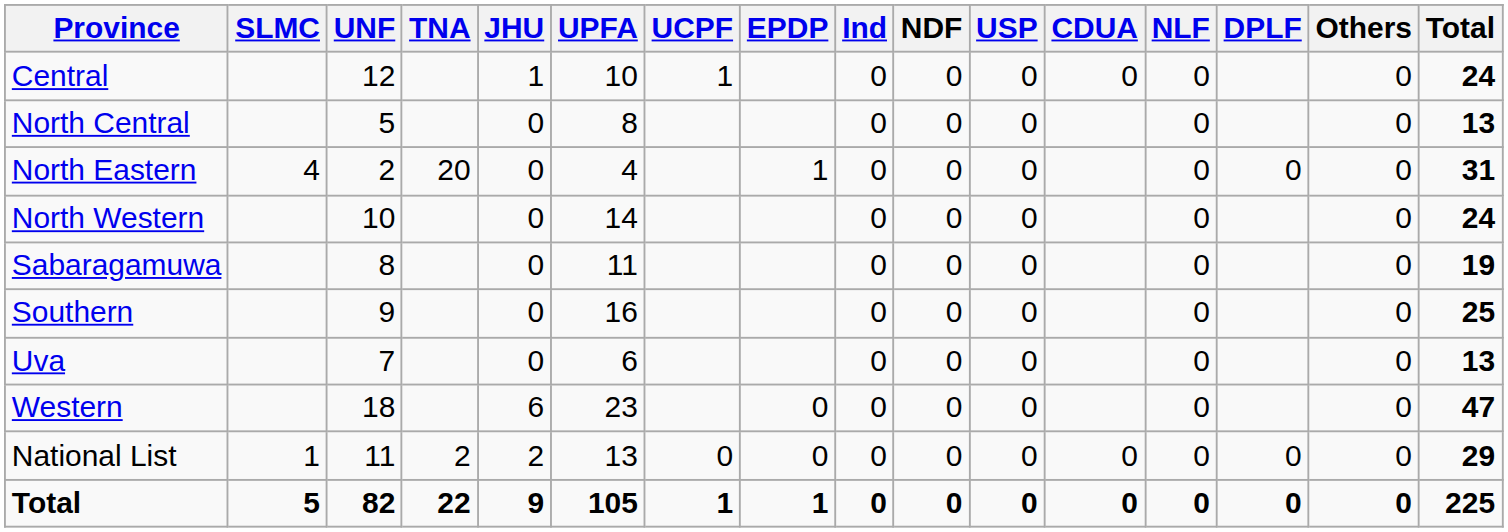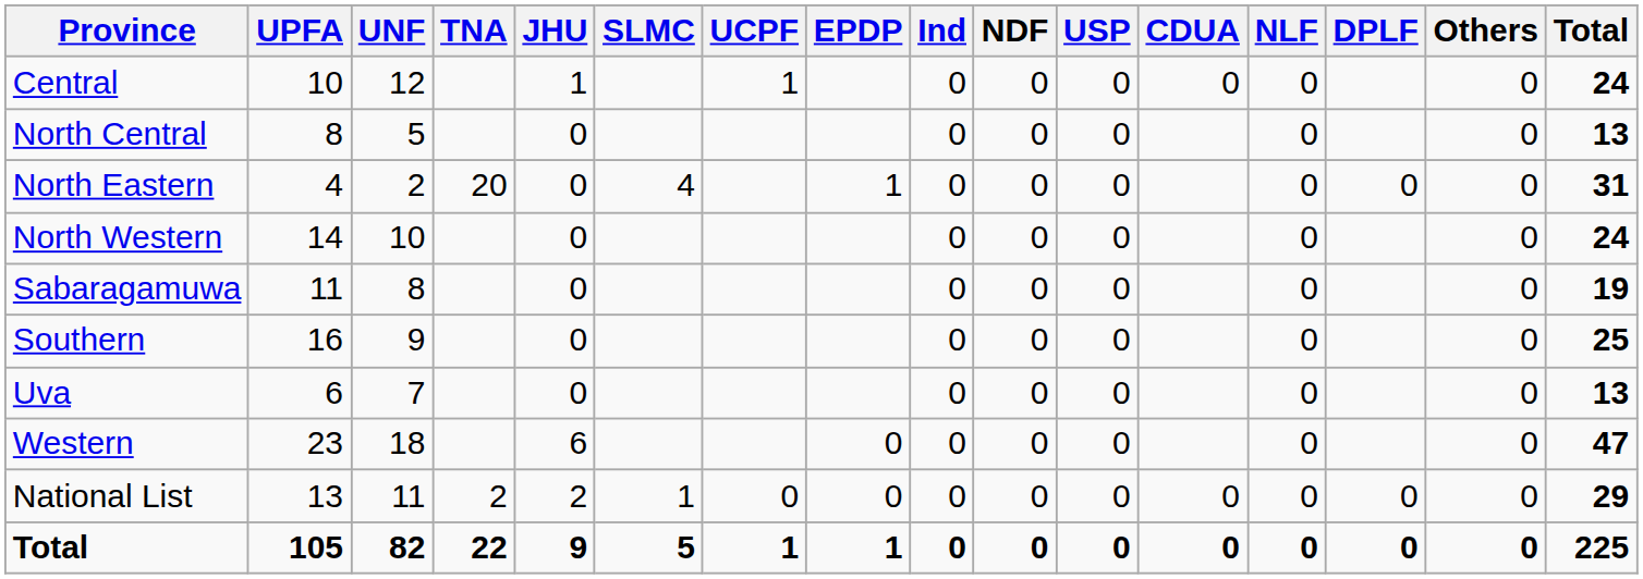 <table class="wikitable sortable" border="1" style="text-align:right;">
 <tr>
 <th><a href='#'>Province</a></th>
-<th><a href='#'>SLMC</a><br></th>
+<th><a href='#'>UPFA</a><br></th>
 <th><a href='#'>UNF</a><br></th>
 <th><a href='#'>TNA</a><br></th>
 <th><a href='#'>JHU</a><br></th>
-<th><a href='#'>UPFA</a><br></th>
+<th><a href='#'>SLMC</a><br></th>
 <th><a href='#'>UCPF</a><br></th>
 <th><a href='#'>EPDP</a><br></th>
 <th><a href='#'>Ind</a><br></th>
 <th>NDF<br></th>
 <th><a href='#'>USP</a><br></th>
 <th><a href='#'>CDUA</a><br></th>
 <th><a href='#'>NLF</a><br></th>
 <th><a href='#'>DPLF</a><br></th>
 <th>Others<br></th>
 <th>Total<br></th>
 </tr>
 <tr>
 <td align=left><a href='#'>Central</a></td>
-<td></td>
+<td>10</td>
 <td>12</td>
 <td></td>
 <td>1</td>
-<td>10</td>
+<td></td>
 <td>1</td>
 <td></td>
 <td>0</td>
 <td>0</td>
 <td>0</td>
 <td>0</td>
 <td>0</td>
 <td></td>
 <td>0</td>
 <td><strong>24</strong></td>
 </tr>
 <tr>
 <td align=left><a href='#'>North Central</a></td>
-<td></td>
+<td>8</td>
 <td>5</td>
 <td></td>
 <td>0</td>
-<td>8</td>
+<td></td>
 <td></td>
 <td></td>
 <td>0</td>
 <td>0</td>
 <td>0</td>
 <td></td>
 <td>0</td>
 <td></td>
 <td>0</td>
 <td><strong>13</strong></td>
 </tr>
 <tr>
 <td align=left><a href='#'>North Eastern</a></td>
 <td>4</td>
 <td>2</td>
 <td>20</td>
 <td>0</td>
 <td>4</td>
 <td></td>
 <td>1</td>
 <td>0</td>
 <td>0</td>
 <td>0</td>
 <td></td>
 <td>0</td>
 <td>0</td>
 <td>0</td>
 <td><strong>31</strong></td>
 </tr>
 <tr>
 <td align=left><a href='#'>North Western</a></td>
-<td></td>
+<td>14</td>
 <td>10</td>
 <td></td>
 <td>0</td>
-<td>14</td>
+<td></td>
 <td></td>
 <td></td>
 <td>0</td>
 <td>0</td>
 <td>0</td>
 <td></td>
 <td>0</td>
 <td></td>
 <td>0</td>
 <td><strong>24</strong></td>
 </tr>
 <tr>
 <td align=left><a href='#'>Sabaragamuwa</a></td>
-<td></td>
+<td>11</td>
 <td>8</td>
 <td></td>
 <td>0</td>
-<td>11</td>
+<td></td>
 <td></td>
 <td></td>
 <td>0</td>
 <td>0</td>
 <td>0</td>
 <td></td>
 <td>0</td>
 <td></td>
 <td>0</td>
 <td><strong>19</strong></td>
 </tr>
 <tr>
 <td align=left><a href='#'>Southern</a></td>
-<td></td>
+<td>16</td>
 <td>9</td>
 <td></td>
 <td>0</td>
-<td>16</td>
+<td></td>
 <td></td>
 <td></td>
 <td>0</td>
 <td>0</td>
 <td>0</td>
 <td></td>
 <td>0</td>
 <td></td>
 <td>0</td>
 <td><strong>25</strong></td>
 </tr>
 <tr>
 <td align=left><a href='#'>Uva</a></td>
-<td></td>
+<td>6</td>
 <td>7</td>
 <td></td>
 <td>0</td>
-<td>6</td>
+<td></td>
 <td></td>
 <td></td>
 <td>0</td>
 <td>0</td>
 <td>0</td>
 <td></td>
 <td>0</td>
 <td></td>
 <td>0</td>
 <td><strong>13</strong></td>
 </tr>
 <tr>
 <td align=left><a href='#'>Western</a></td>
-<td></td>
+<td>23</td>
 <td>18</td>
 <td></td>
 <td>6</td>
-<td>23</td>
+<td></td>
 <td></td>
 <td>0</td>
 <td>0</td>
 <td>0</td>
 <td>0</td>
 <td></td>
 <td>0</td>
 <td></td>
 <td>0</td>
 <td><strong>47</strong></td>
 </tr>
 <tr>
 <td align=left>National List</td>
-<td>1</td>
+<td>13</td>
 <td>11</td>
 <td>2</td>
 <td>2</td>
-<td>13</td>
+<td>1</td>
 <td>0</td>
 <td>0</td>
 <td>0</td>
 <td>0</td>
 <td>0</td>
 <td>0</td>
 <td>0</td>
 <td>0</td>
 <td>0</td>
 <td><strong>29</strong></td>
 </tr>
 <tr class="sortbottom">
 <td align=left><strong>Total</strong></td>
-<td><strong>5</strong></td>
+<td><strong>105</strong></td>
 <td><strong>82</strong></td>
 <td><strong>22</strong></td>
 <td><strong>9</strong></td>
-<td><strong>105</strong></td>
+<td><strong>5</strong></td>
 <td><strong>1</strong></td>
 <td><strong>1</strong></td>
 <td><strong>0</strong></td>
 <td><strong>0</strong></td>
 <td><strong>0</strong></td>
 <td><strong>0</strong></td>
 <td><strong>0</strong></td>
 <td><strong>0</strong></td>
 <td><strong>0</strong></td>
 <td><strong>225</strong></td>
 </tr>
 </table>
